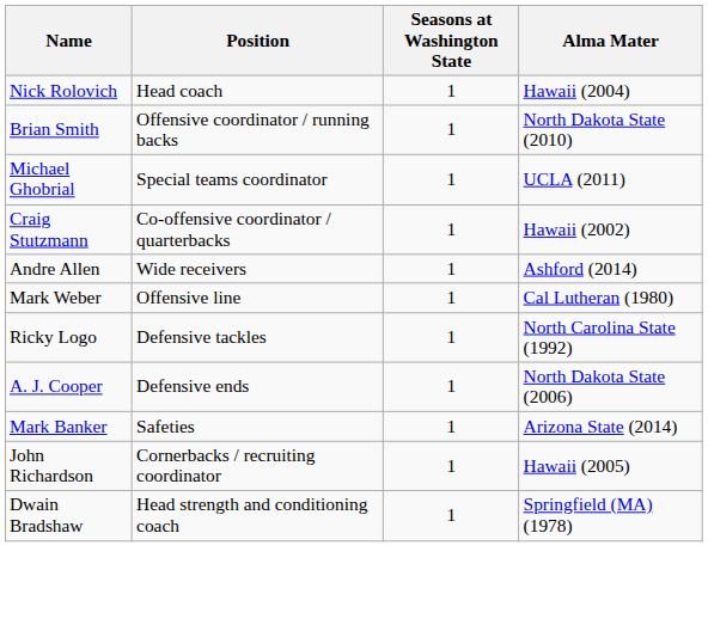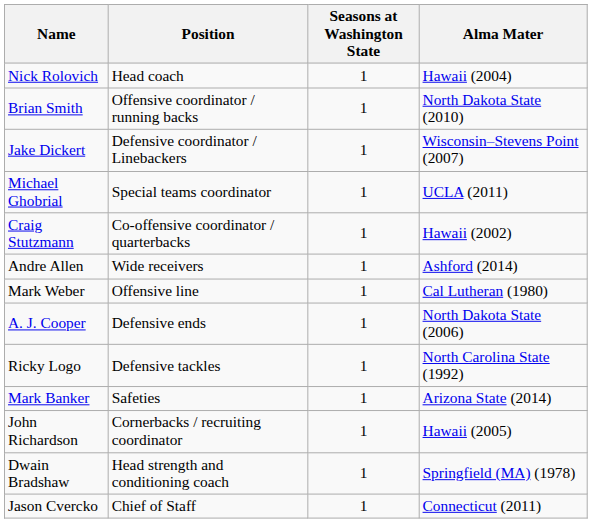 <table class="wikitable">
 <tr>
 <th>Name</th>
 <th>Position</th>
 <th>Seasons at <br> Washington State</th>
 <th>Alma Mater</th>
 </tr>
 <tr>
 <td><a href='#'>Nick Rolovich</a></td>
 <td>Head coach</td>
 <td align=center>1</td>
 <td><a href='#'>Hawaii</a> (2004)</td>
 </tr>
 <tr>
 <td><a href='#'>Brian Smith</a></td>
 <td>Offensive coordinator / running backs</td>
 <td align=center>1</td>
 <td><a href='#'>North Dakota State</a> (2010)</td>
+</tr>
+<tr>
+<td><a href='#'>Jake Dickert</a></td>
+<td>Defensive coordinator / Linebackers</td>
+<td align=center>1</td>
+<td><a href='#'>Wisconsin–Stevens Point</a> (2007)</td>
 </tr>
 <tr>
 <td><a href='#'>Michael Ghobrial</a></td>
 <td>Special teams coordinator</td>
 <td align=center>1</td>
 <td><a href='#'>UCLA</a> (2011)</td>
 </tr>
 <tr>
 <td><a href='#'>Craig Stutzmann</a></td>
 <td>Co-offensive coordinator / quarterbacks</td>
 <td align=center>1</td>
 <td><a href='#'>Hawaii</a> (2002)</td>
 </tr>
 <tr>
 <td>Andre Allen</td>
 <td>Wide receivers</td>
 <td align=center>1</td>
 <td><a href='#'>Ashford</a> (2014)</td>
 </tr>
 <tr>
 <td>Mark Weber</td>
 <td>Offensive line</td>
 <td align=center>1</td>
 <td><a href='#'>Cal Lutheran</a> (1980)</td>
 </tr>
 <tr>
+<td><a href='#'>A. J. Cooper</a></td>
+<td>Defensive ends</td>
+<td align=center>1</td>
+<td><a href='#'>North Dakota State</a> (2006)</td>
+</tr>
+<tr>
 <td>Ricky Logo</td>
 <td>Defensive tackles</td>
 <td align=center>1</td>
 <td><a href='#'>North Carolina State</a> (1992)</td>
-</tr>
-<tr>
-<td><a href='#'>A. J. Cooper</a></td>
-<td>Defensive ends</td>
-<td align=center>1</td>
-<td><a href='#'>North Dakota State</a> (2006)</td>
 </tr>
 <tr>
 <td><a href='#'>Mark Banker</a></td>
 <td>Safeties</td>
 <td align=center>1</td>
 <td><a href='#'>Arizona State</a> (2014)</td>
 </tr>
 <tr>
 <td>John Richardson</td>
 <td>Cornerbacks / recruiting coordinator</td>
 <td align=center>1</td>
 <td><a href='#'>Hawaii</a> (2005)</td>
 </tr>
 <tr>
 <td>Dwain Bradshaw</td>
 <td>Head strength and conditioning coach</td>
 <td align=center>1</td>
 <td><a href='#'>Springfield (MA)</a> (1978)</td>
 </tr>
+<tr>
+<td>Jason Cvercko</td>
+<td>Chief of Staff</td>
+<td align=center>1</td>
+<td><a href='#'>Connecticut</a> (2011)</td>
+</tr>
 </table>
